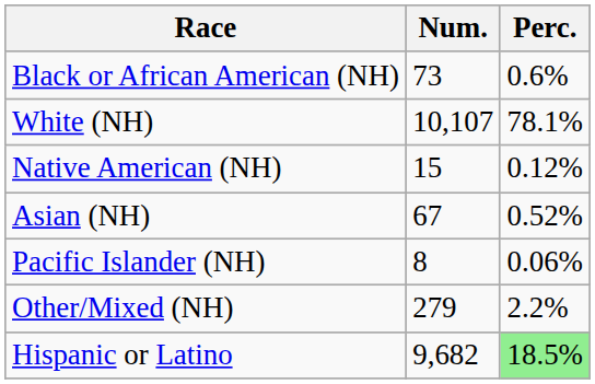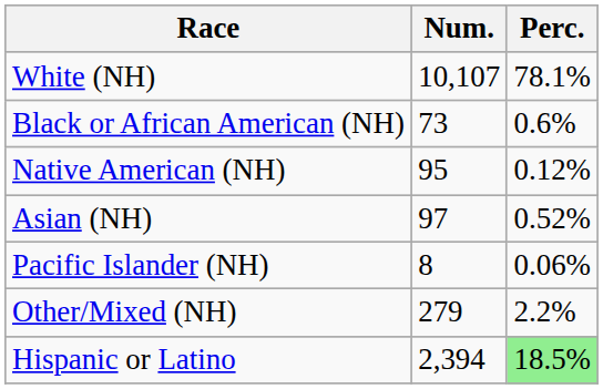 <table class="wikitable">
 <tr>
 <th>Race</th>
 <th>Num.</th>
 <th>Perc.</th>
 </tr>
 <tr>
+<td><a href='#'>White</a> (NH)</td>
+<td>10,107</td>
+<td>78.1%</td>
+</tr>
+<tr>
 <td><a href='#'>Black or African American</a> (NH)</td>
 <td>73</td>
 <td>0.6%</td>
 </tr>
 <tr>
-<td><a href='#'>White</a> (NH)</td>
-<td>10,107</td>
-<td>78.1%</td>
-</tr>
-<tr>
 <td><a href='#'>Native American</a> (NH)</td>
-<td>15</td>
+<td>95</td>
 <td>0.12%</td>
 </tr>
 <tr>
 <td><a href='#'>Asian</a> (NH)</td>
-<td>67</td>
+<td>97</td>
 <td>0.52%</td>
 </tr>
 <tr>
 <td><a href='#'>Pacific Islander</a> (NH)</td>
 <td>8</td>
 <td>0.06%</td>
 </tr>
 <tr>
 <td><a href='#'>Other/Mixed</a> (NH)</td>
 <td>279</td>
 <td>2.2%</td>
 </tr>
 <tr>
 <td><a href='#'>Hispanic</a> or <a href='#'>Latino</a></td>
-<td>9,682</td>
+<td>2,394</td>
 <td style="background: lightgreen;">18.5%</td>
 </tr>
 </table>
